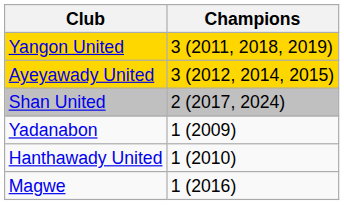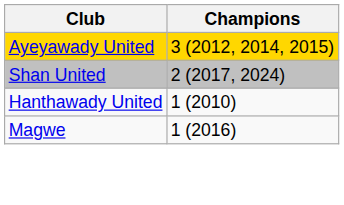 <table class="wikitable sortable" style="font-size: 95%; ">
 <tr>
 <th>Club</th>
 <th>Champions</th>
-</tr>
-<tr ! style="background:gold;">
-<td><a href='#'>Yangon United</a></td>
-<td>3 (2011, 2018, 2019)</td>
 </tr>
 <tr ! style="background:gold;">
 <td><a href='#'>Ayeyawady United</a></td>
 <td>3 (2012, 2014, 2015)</td>
 </tr>
 <tr ! style="background:silver;">
 <td><a href='#'>Shan United</a></td>
 <td>2 (2017, 2024)</td>
 </tr>
 <tr>
-<td><a href='#'>Yadanabon</a></td>
-<td>1 (2009)</td>
-</tr>
-<tr>
 <td><a href='#'>Hanthawady United</a></td>
 <td>1 (2010)</td>
 </tr>
 <tr>
 <td><a href='#'>Magwe</a></td>
 <td>1 (2016)</td>
 </tr>
 </table>
